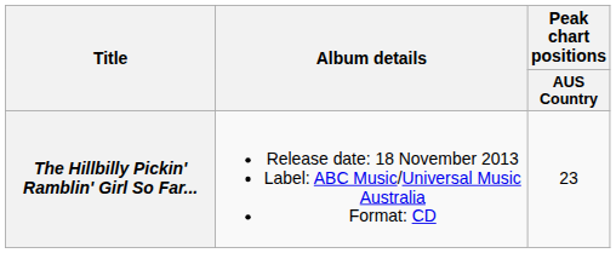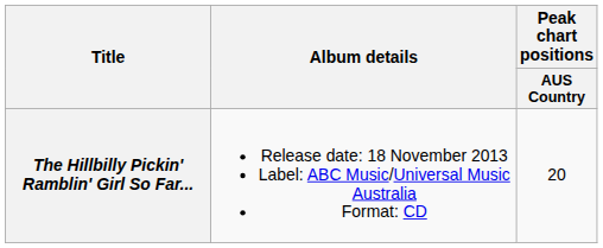 <table class="wikitable plainrowheaders" style="text-align:center;">
 <tr>
 <th scope="col" rowspan="2" style="width:12em;">Title</th>
 <th scope="col" rowspan="2" style="width:18em;">Album details</th>
 <th scope="col" colspan="2">Peak chart positions</th>
 </tr>
 <tr>
 <th scope="col" style="width:3em;font-size:90%;">AUS Country<br></th>
 </tr>
 <tr>
 <th scope="row"><em>The Hillbilly Pickin' Ramblin' Girl So Far...</em></th>
 <td><br><ul><li>Release date: 18 November 2013</li><li>Label: <a href='#'>ABC Music</a>/<a href='#'>Universal Music Australia</a></li><li>Format: <a href='#'>CD</a></li></ul></td>
-<td>23</td>
+<td>20</td>
 </tr>
 </table>
